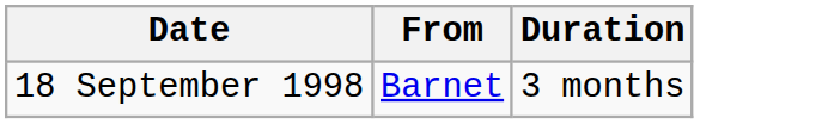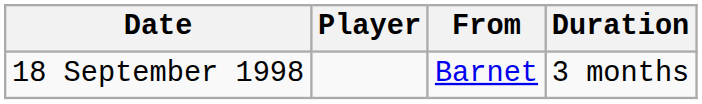 <table class="wikitable sortable" style="font-size:95%">
 <tr>
 <th>Date</th>
+<th>Player</th>
 <th>From</th>
 <th>Duration</th>
 </tr>
 <tr>
 <td>18 September 1998</td>
+<td> </td>
 <td><a href='#'>Barnet</a></td>
 <td>3 months</td>
 </tr>
 </table>
